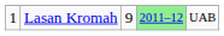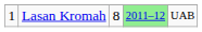 <table class="wikitable">
 <tr>
 </tr>
 <tr>
 <td>1</td>
 <td><a href='#'>Lasan Kromah</a></td>
-<td>9</td>
+<td>8</td>
 <td style="background: lightgreen; font-size:80%;"><a href='#'>2011–12</a></td>
 <td style="font-size:80%;">UAB</td>
 </tr>
 </table>
